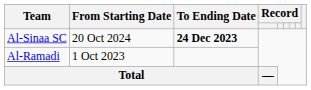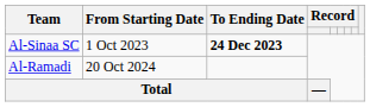 <table class=wikitable style=text-align:center>
 <tr>
 <th rowspan=2>Team</th>
 <th rowspan=2>From Starting Date</th>
 <th rowspan=2>To Ending Date</th>
 <th colspan=5>Record</th>
 <th rowspan=2></th>
 </tr>
 <tr>
 <th></th>
 <th></th>
 <th></th>
 <th></th>
 <th></th>
 </tr>
 <tr>
 <td align=left><a href='#'>Al-Sinaa SC</a></td>
-<td align=left>20 Oct 2024</td>
+<td align=left>1 Oct 2023</td>
 <td align=left><strong>24 Dec 2023<br></strong></td>
 </tr>
 <tr>
 <td align=left><a href='#'>Al-Ramadi</a></td>
-<td align=left>1 Oct 2023</td>
+<td align=left>20 Oct 2024</td>
 <td align=left><br></td>
 </tr>
 <tr>
 <th colspan=3>Total<br></th>
 <th>—</th>
 </tr>
 </table>
